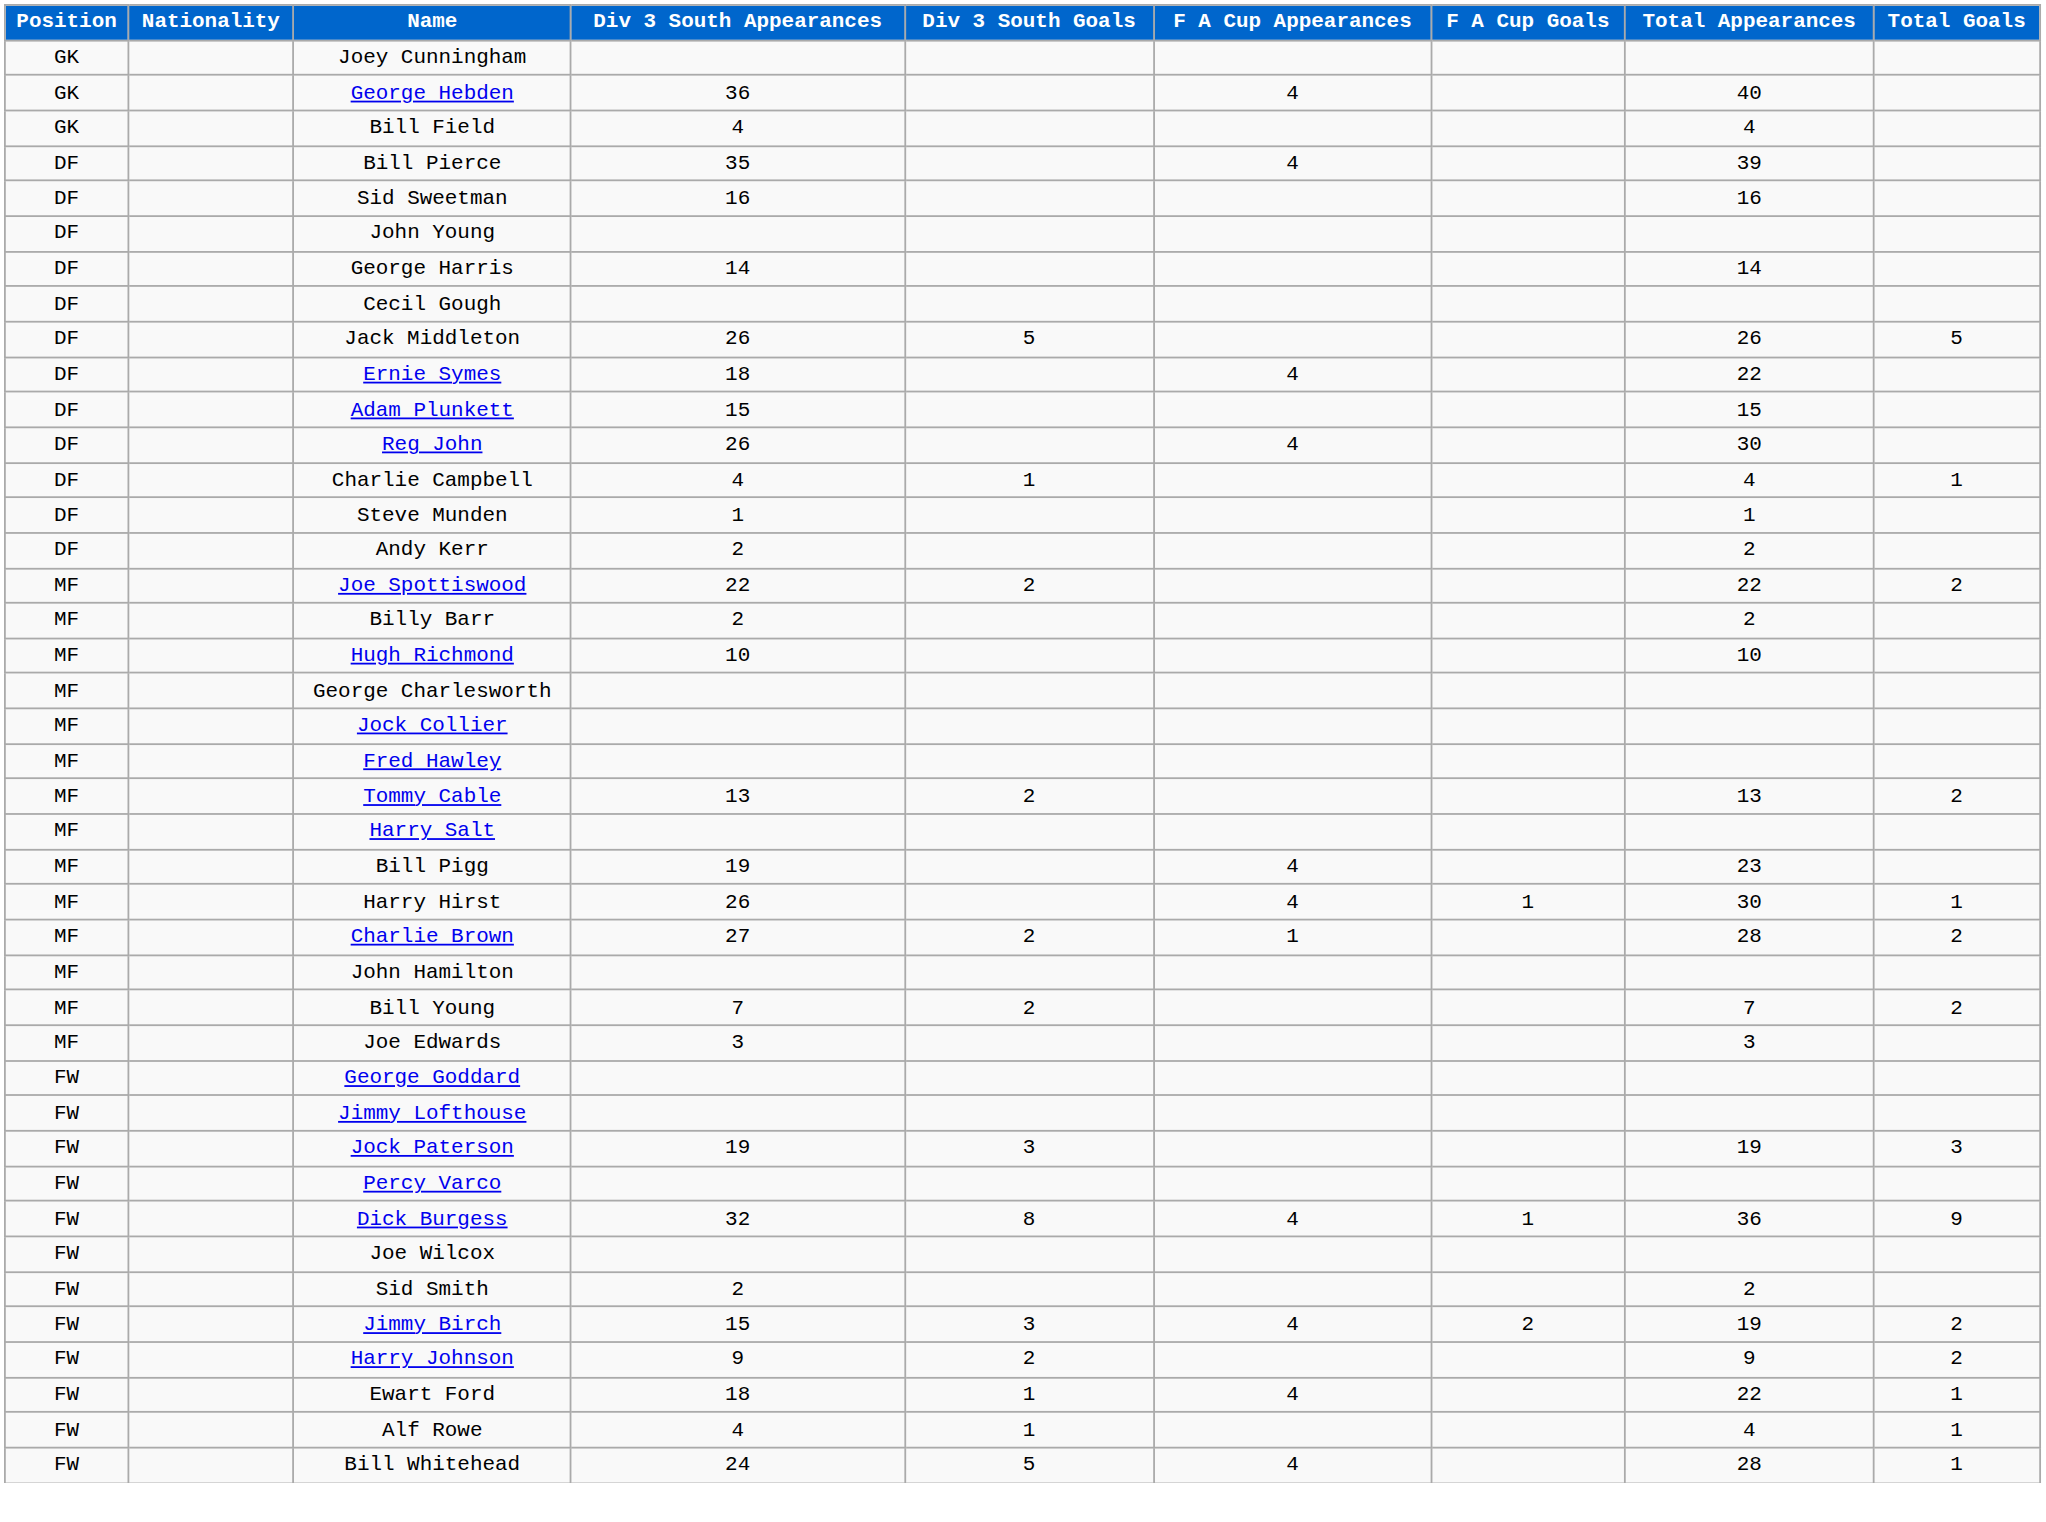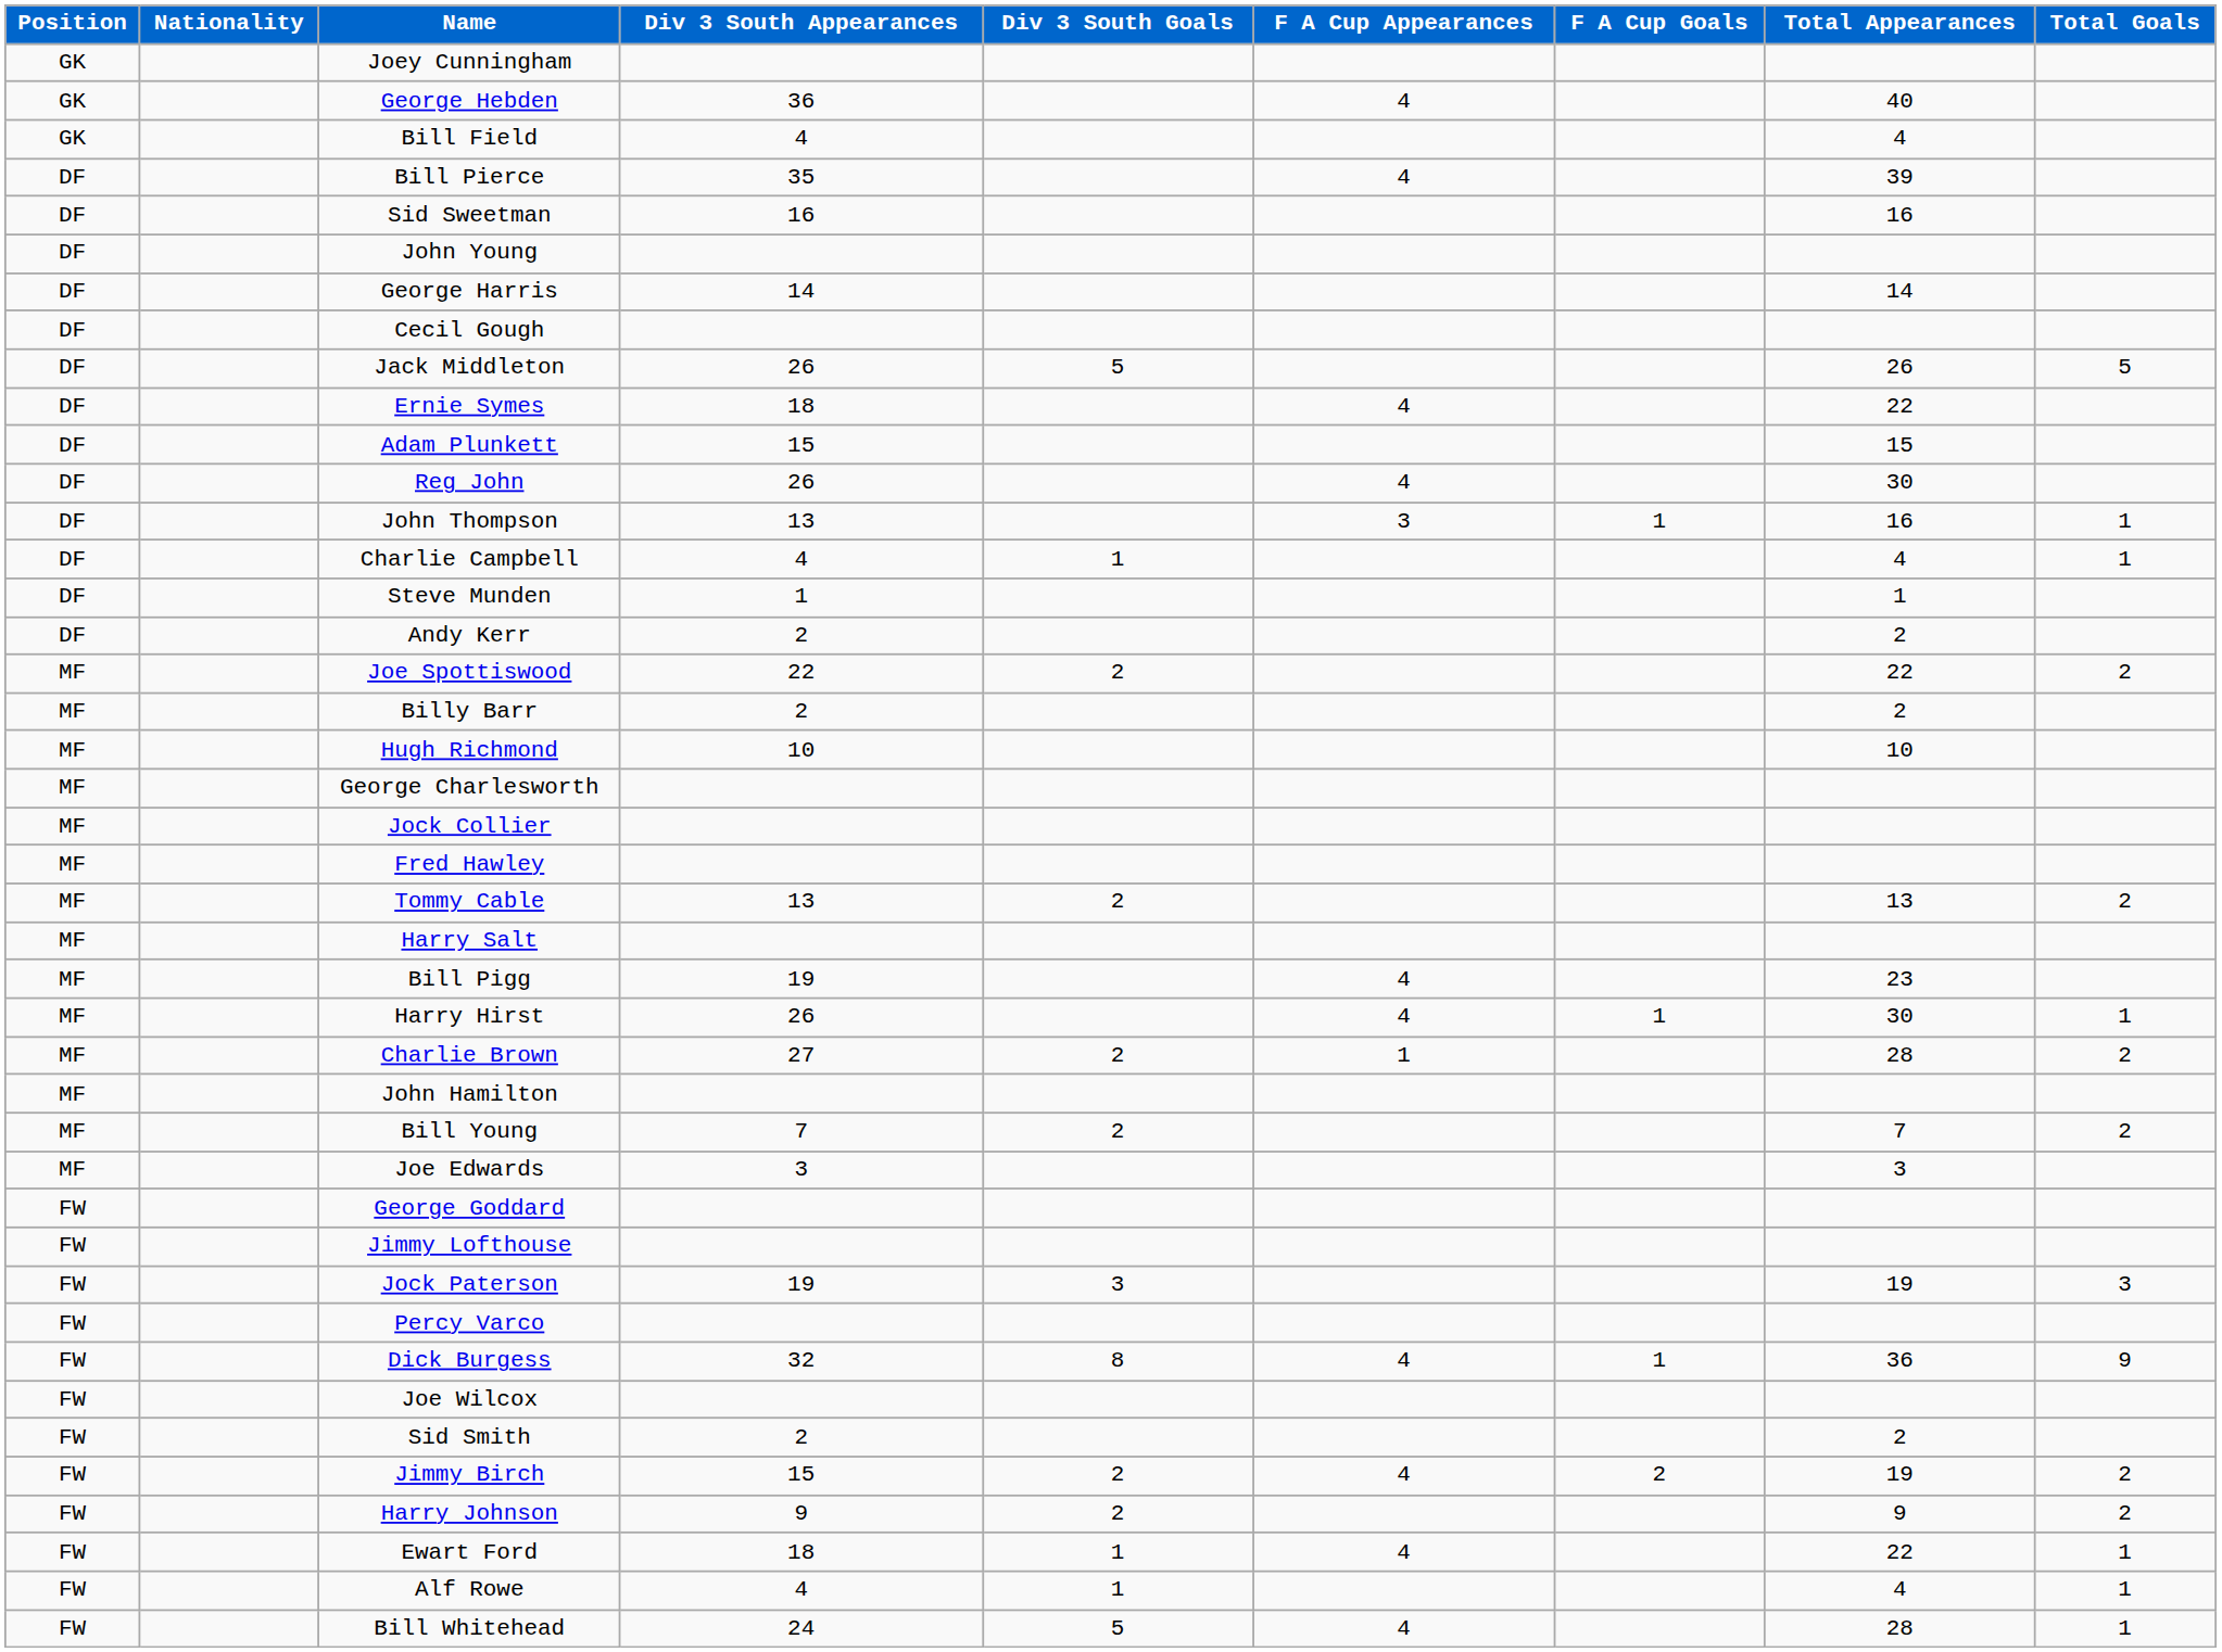 <table class="wikitable" style="text-align:center; font-size:90%; width:90%;">
 <tr>
 <th style="background:#0066CC; color:#FFFFFF; text-align:center;">Position</th>
 <th style="background:#0066CC; color:#FFFFFF; text-align:center;">Nationality</th>
 <th style="background:#0066CC; color:#FFFFFF; text-align:center;"><strong>Name</strong></th>
 <th style="background:#0066CC; color:#FFFFFF; text-align:center;">Div 3 South Appearances</th>
 <th style="background:#0066CC; color:#FFFFFF; text-align:center;">Div 3 South Goals</th>
 <th style="background:#0066CC; color:#FFFFFF; text-align:center;">F A Cup Appearances</th>
 <th style="background:#0066CC; color:#FFFFFF; text-align:center;">F A Cup Goals</th>
 <th style="background:#0066CC; color:#FFFFFF; text-align:center;">Total Appearances</th>
 <th style="background:#0066CC; color:#FFFFFF; text-align:center;">Total Goals</th>
 </tr>
 <tr>
 <td>GK</td>
 <td></td>
 <td>Joey Cunningham</td>
 <td></td>
 <td></td>
 <td></td>
 <td></td>
 <td></td>
 <td></td>
 </tr>
 <tr>
 <td>GK</td>
 <td></td>
 <td><a href='#'>George Hebden</a></td>
 <td>36</td>
 <td></td>
 <td>4</td>
 <td></td>
 <td>40</td>
 <td></td>
 </tr>
 <tr>
 <td>GK</td>
 <td></td>
 <td>Bill Field</td>
 <td>4</td>
 <td></td>
 <td></td>
 <td></td>
 <td>4</td>
 <td></td>
 </tr>
 <tr>
 <td>DF</td>
 <td></td>
 <td>Bill Pierce</td>
 <td>35</td>
 <td></td>
 <td>4</td>
 <td></td>
 <td>39</td>
 <td></td>
 </tr>
 <tr>
 <td>DF</td>
 <td></td>
 <td>Sid Sweetman</td>
 <td>16</td>
 <td></td>
 <td></td>
 <td></td>
 <td>16</td>
 <td></td>
 </tr>
 <tr>
 <td>DF</td>
 <td></td>
 <td>John Young</td>
 <td></td>
 <td></td>
 <td></td>
 <td></td>
 <td></td>
 <td></td>
 </tr>
 <tr>
 <td>DF</td>
 <td></td>
 <td>George Harris</td>
 <td>14</td>
 <td></td>
 <td></td>
 <td></td>
 <td>14</td>
 <td></td>
 </tr>
 <tr>
 <td>DF</td>
 <td></td>
 <td>Cecil Gough</td>
 <td></td>
 <td></td>
 <td></td>
 <td></td>
 <td></td>
 <td></td>
 </tr>
 <tr>
 <td>DF</td>
 <td></td>
 <td>Jack Middleton</td>
 <td>26</td>
 <td>5</td>
 <td></td>
 <td></td>
 <td>26</td>
 <td>5</td>
 </tr>
 <tr>
 <td>DF</td>
 <td></td>
 <td><a href='#'>Ernie Symes</a></td>
 <td>18</td>
 <td></td>
 <td>4</td>
 <td></td>
 <td>22</td>
 <td></td>
 </tr>
 <tr>
 <td>DF</td>
 <td></td>
 <td><a href='#'>Adam Plunkett</a></td>
 <td>15</td>
 <td></td>
 <td></td>
 <td></td>
 <td>15</td>
 <td></td>
 </tr>
 <tr>
 <td>DF</td>
 <td></td>
 <td><a href='#'>Reg John</a></td>
 <td>26</td>
 <td></td>
 <td>4</td>
 <td></td>
 <td>30</td>
 <td></td>
+</tr>
+<tr>
+<td>DF</td>
+<td></td>
+<td>John Thompson</td>
+<td>13</td>
+<td></td>
+<td>3</td>
+<td>1</td>
+<td>16</td>
+<td>1</td>
 </tr>
 <tr>
 <td>DF</td>
 <td></td>
 <td>Charlie Campbell</td>
 <td>4</td>
 <td>1</td>
 <td></td>
 <td></td>
 <td>4</td>
 <td>1</td>
 </tr>
 <tr>
 <td>DF</td>
 <td></td>
 <td>Steve Munden</td>
 <td>1</td>
 <td></td>
 <td></td>
 <td></td>
 <td>1</td>
 <td></td>
 </tr>
 <tr>
 <td>DF</td>
 <td></td>
 <td>Andy Kerr</td>
 <td>2</td>
 <td></td>
 <td></td>
 <td></td>
 <td>2</td>
 <td></td>
 </tr>
 <tr>
 <td>MF</td>
 <td></td>
 <td><a href='#'>Joe Spottiswood</a></td>
 <td>22</td>
 <td>2</td>
 <td></td>
 <td></td>
 <td>22</td>
 <td>2</td>
 </tr>
 <tr>
 <td>MF</td>
 <td></td>
 <td>Billy Barr</td>
 <td>2</td>
 <td></td>
 <td></td>
 <td></td>
 <td>2</td>
 <td></td>
 </tr>
 <tr>
 <td>MF</td>
 <td></td>
 <td><a href='#'>Hugh Richmond</a></td>
 <td>10</td>
 <td></td>
 <td></td>
 <td></td>
 <td>10</td>
 <td></td>
 </tr>
 <tr>
 <td>MF</td>
 <td></td>
 <td>George Charlesworth</td>
 <td></td>
 <td></td>
 <td></td>
 <td></td>
 <td></td>
 <td></td>
 </tr>
 <tr>
 <td>MF</td>
 <td></td>
 <td><a href='#'>Jock Collier</a></td>
 <td></td>
 <td></td>
 <td></td>
 <td></td>
 <td></td>
 <td></td>
 </tr>
 <tr>
 <td>MF</td>
 <td></td>
 <td><a href='#'>Fred Hawley</a></td>
 <td></td>
 <td></td>
 <td></td>
 <td></td>
 <td></td>
 <td></td>
 </tr>
 <tr>
 <td>MF</td>
 <td></td>
 <td><a href='#'>Tommy Cable</a></td>
 <td>13</td>
 <td>2</td>
 <td></td>
 <td></td>
 <td>13</td>
 <td>2</td>
 </tr>
 <tr>
 <td>MF</td>
 <td></td>
 <td><a href='#'>Harry Salt</a></td>
 <td></td>
 <td></td>
 <td></td>
 <td></td>
 <td></td>
 <td></td>
 </tr>
 <tr>
 <td>MF</td>
 <td></td>
 <td>Bill Pigg</td>
 <td>19</td>
 <td></td>
 <td>4</td>
 <td></td>
 <td>23</td>
 <td></td>
 </tr>
 <tr>
 <td>MF</td>
 <td></td>
 <td>Harry Hirst</td>
 <td>26</td>
 <td></td>
 <td>4</td>
 <td>1</td>
 <td>30</td>
 <td>1</td>
 </tr>
 <tr>
 <td>MF</td>
 <td></td>
 <td><a href='#'>Charlie Brown</a></td>
 <td>27</td>
 <td>2</td>
 <td>1</td>
 <td></td>
 <td>28</td>
 <td>2</td>
 </tr>
 <tr>
 <td>MF</td>
 <td></td>
 <td>John Hamilton</td>
 <td></td>
 <td></td>
 <td></td>
 <td></td>
 <td></td>
 <td></td>
 </tr>
 <tr>
 <td>MF</td>
 <td></td>
 <td>Bill Young</td>
 <td>7</td>
 <td>2</td>
 <td></td>
 <td></td>
 <td>7</td>
 <td>2</td>
 </tr>
 <tr>
 <td>MF</td>
 <td></td>
 <td>Joe Edwards</td>
 <td>3</td>
 <td></td>
 <td></td>
 <td></td>
 <td>3</td>
 <td></td>
 </tr>
 <tr>
 <td>FW</td>
 <td></td>
 <td><a href='#'>George Goddard</a></td>
 <td></td>
 <td></td>
 <td></td>
 <td></td>
 <td></td>
 <td></td>
 </tr>
 <tr>
 <td>FW</td>
 <td></td>
 <td><a href='#'>Jimmy Lofthouse</a></td>
 <td></td>
 <td></td>
 <td></td>
 <td></td>
 <td></td>
 <td></td>
 </tr>
 <tr>
 <td>FW</td>
 <td></td>
 <td><a href='#'>Jock Paterson</a></td>
 <td>19</td>
 <td>3</td>
 <td></td>
 <td></td>
 <td>19</td>
 <td>3</td>
 </tr>
 <tr>
 <td>FW</td>
 <td></td>
 <td><a href='#'>Percy Varco</a></td>
 <td></td>
 <td></td>
 <td></td>
 <td></td>
 <td></td>
 <td></td>
 </tr>
 <tr>
 <td>FW</td>
 <td></td>
 <td><a href='#'>Dick Burgess</a></td>
 <td>32</td>
 <td>8</td>
 <td>4</td>
 <td>1</td>
 <td>36</td>
 <td>9</td>
 </tr>
 <tr>
 <td>FW</td>
 <td></td>
 <td>Joe Wilcox</td>
 <td></td>
 <td></td>
 <td></td>
 <td></td>
 <td></td>
 <td></td>
 </tr>
 <tr>
 <td>FW</td>
 <td></td>
 <td>Sid Smith</td>
 <td>2</td>
 <td></td>
 <td></td>
 <td></td>
 <td>2</td>
 <td></td>
 </tr>
 <tr>
 <td>FW</td>
 <td></td>
 <td><a href='#'>Jimmy Birch</a></td>
 <td>15</td>
-<td>3</td>
+<td>2</td>
 <td>4</td>
 <td>2</td>
 <td>19</td>
 <td>2</td>
 </tr>
 <tr>
 <td>FW</td>
 <td></td>
 <td><a href='#'>Harry Johnson</a></td>
 <td>9</td>
 <td>2</td>
 <td></td>
 <td></td>
 <td>9</td>
 <td>2</td>
 </tr>
 <tr>
 <td>FW</td>
 <td></td>
 <td>Ewart Ford</td>
 <td>18</td>
 <td>1</td>
 <td>4</td>
 <td></td>
 <td>22</td>
 <td>1</td>
 </tr>
 <tr>
 <td>FW</td>
 <td></td>
 <td>Alf Rowe</td>
 <td>4</td>
 <td>1</td>
 <td></td>
 <td></td>
 <td>4</td>
 <td>1</td>
 </tr>
 <tr>
 <td>FW</td>
 <td></td>
 <td>Bill Whitehead</td>
 <td>24</td>
 <td>5</td>
 <td>4</td>
 <td></td>
 <td>28</td>
 <td>1</td>
 </tr>
 </table>
